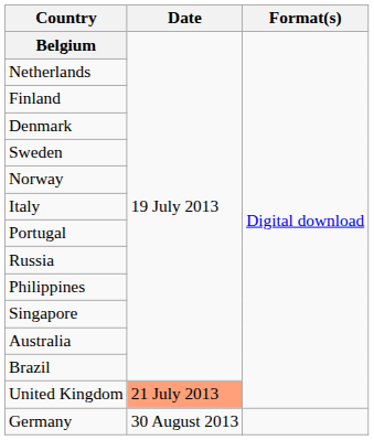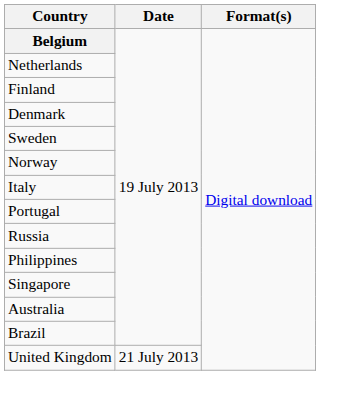 <table class="wikitable plainrowheaders">
 <tr>
 <th scope="col">Country</th>
 <th scope="col">Date</th>
 <th scope="col">Format(s)</th>
 </tr>
 <tr>
 <th scope="row">Belgium</th>
 <td rowspan="13">19 July 2013</td>
 <td rowspan="14"><a href='#'>Digital download</a></td>
 </tr>
 <tr>
 <td>Netherlands</td>
 </tr>
 <tr>
 <td>Finland</td>
 </tr>
 <tr>
 <td>Denmark</td>
 </tr>
 <tr>
 <td>Sweden</td>
 </tr>
 <tr>
 <td>Norway</td>
 </tr>
 <tr>
 <td>Italy</td>
 </tr>
 <tr>
 <td>Portugal</td>
 </tr>
 <tr>
 <td>Russia</td>
 </tr>
 <tr>
 <td>Philippines</td>
 </tr>
 <tr>
 <td>Singapore</td>
 </tr>
 <tr>
 <td>Australia</td>
 </tr>
 <tr>
 <td>Brazil</td>
 </tr>
 <tr>
 <td>United Kingdom</td>
-<td style="background: lightsalmon;">21 July 2013</td>
-</tr>
-<tr>
-<td>Germany</td>
-<td>30 August 2013</td>
-<td></td>
+<td>21 July 2013</td>
 </tr>
 </table>
